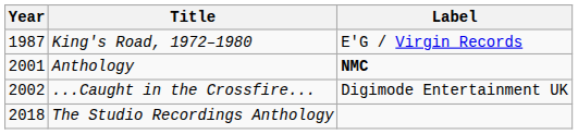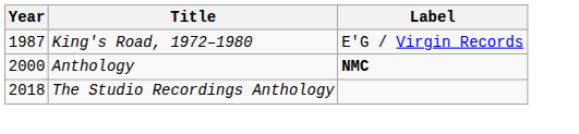 <table class="wikitable">
 <tr>
 <th>Year</th>
 <th>Title</th>
 <th>Label</th>
 </tr>
 <tr>
 <td>1987</td>
 <td><em>King's Road, 1972–1980</em></td>
 <td>E'G / <a href='#'>Virgin Records</a></td>
 </tr>
 <tr>
-<td>2001</td>
+<td>2000</td>
 <td><em>Anthology</em></td>
 <td><strong>NMC</strong></td>
-</tr>
-<tr>
-<td>2002</td>
-<td><em>...Caught in the Crossfire...</em></td>
-<td>Digimode Entertainment UK</td>
 </tr>
 <tr>
 <td>2018</td>
 <td><em>The Studio Recordings Anthology</em></td>
 <td></td>
 </tr>
 </table>
